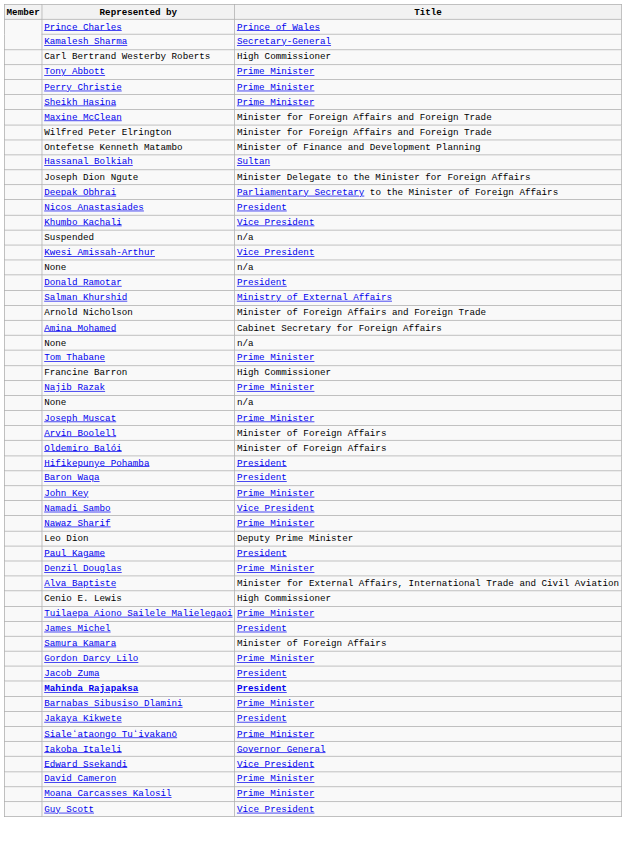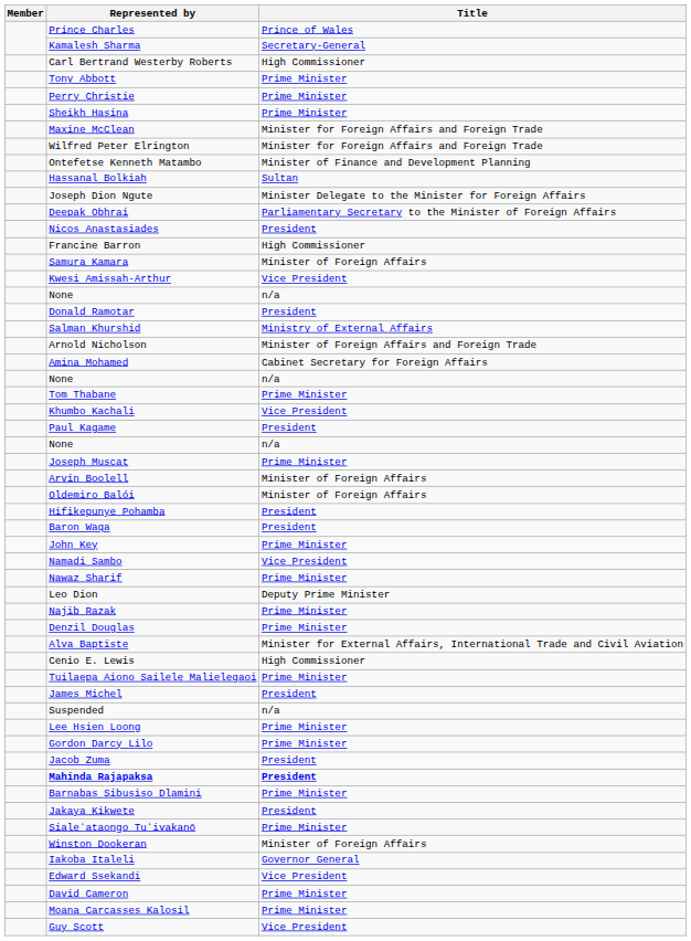 <table class="wikitable sortable">
 <tr>
 <th>Member</th>
 <th>Represented by</th>
 <th>Title</th>
 </tr>
 <tr>
 <td rowspan='2'></td>
 <td><a href='#'>Prince Charles</a></td>
 <td><a href='#'>Prince of Wales</a></td>
 </tr>
 <tr>
 <td><a href='#'>Kamalesh Sharma</a></td>
 <td><a href='#'>Secretary-General</a></td>
 </tr>
 <tr>
 <td></td>
 <td>Carl Bertrand Westerby Roberts</td>
 <td>High Commissioner</td>
 </tr>
 <tr>
 <td></td>
 <td><a href='#'>Tony Abbott</a></td>
 <td><a href='#'>Prime Minister</a></td>
 </tr>
 <tr>
 <td></td>
 <td><a href='#'>Perry Christie</a></td>
 <td><a href='#'>Prime Minister</a></td>
 </tr>
 <tr>
 <td></td>
 <td><a href='#'>Sheikh Hasina</a></td>
 <td><a href='#'>Prime Minister</a></td>
 </tr>
 <tr>
 <td></td>
 <td><a href='#'>Maxine McClean</a></td>
 <td>Minister for Foreign Affairs and Foreign Trade</td>
 </tr>
 <tr>
 <td></td>
 <td>Wilfred Peter Elrington</td>
 <td>Minister for Foreign Affairs and Foreign Trade</td>
 </tr>
 <tr>
 <td></td>
 <td>Ontefetse Kenneth Matambo</td>
 <td>Minister of Finance and Development Planning</td>
 </tr>
 <tr>
 <td></td>
 <td><a href='#'>Hassanal Bolkiah</a></td>
 <td><a href='#'>Sultan</a></td>
 </tr>
 <tr>
 <td></td>
 <td>Joseph Dion Ngute</td>
 <td>Minister Delegate to the Minister for Foreign Affairs</td>
 </tr>
 <tr>
 <td></td>
 <td><a href='#'>Deepak Obhrai</a></td>
 <td><a href='#'>Parliamentary Secretary</a> to the Minister of Foreign Affairs</td>
 </tr>
 <tr>
 <td></td>
 <td><a href='#'>Nicos Anastasiades</a></td>
 <td><a href='#'>President</a></td>
 </tr>
 <tr>
 <td></td>
-<td><a href='#'>Khumbo Kachali</a></td>
-<td><a href='#'>Vice President</a></td>
+<td>Francine Barron</td>
+<td>High Commissioner</td>
 </tr>
 <tr>
 <td></td>
-<td>Suspended</td>
-<td>n/a</td>
+<td><a href='#'>Samura Kamara</a></td>
+<td>Minister of Foreign Affairs</td>
 </tr>
 <tr>
 <td></td>
 <td><a href='#'>Kwesi Amissah-Arthur</a></td>
 <td><a href='#'>Vice President</a></td>
 </tr>
 <tr>
 <td></td>
 <td>None</td>
 <td>n/a</td>
 </tr>
 <tr>
 <td></td>
 <td><a href='#'>Donald Ramotar</a></td>
 <td><a href='#'>President</a></td>
 </tr>
 <tr>
 <td></td>
 <td><a href='#'>Salman Khurshid</a></td>
 <td><a href='#'>Ministry of External Affairs</a></td>
 </tr>
 <tr>
 <td></td>
 <td>Arnold Nicholson</td>
 <td>Minister of Foreign Affairs and Foreign Trade</td>
 </tr>
 <tr>
 <td></td>
 <td><a href='#'>Amina Mohamed</a></td>
 <td>Cabinet Secretary for Foreign Affairs</td>
 </tr>
 <tr>
 <td></td>
 <td>None</td>
 <td>n/a</td>
 </tr>
 <tr>
 <td></td>
 <td><a href='#'>Tom Thabane</a></td>
 <td><a href='#'>Prime Minister</a></td>
 </tr>
 <tr>
 <td></td>
-<td>Francine Barron</td>
-<td>High Commissioner</td>
+<td><a href='#'>Khumbo Kachali</a></td>
+<td><a href='#'>Vice President</a></td>
 </tr>
 <tr>
 <td></td>
-<td><a href='#'>Najib Razak</a></td>
-<td><a href='#'>Prime Minister</a></td>
+<td><a href='#'>Paul Kagame</a></td>
+<td><a href='#'>President</a></td>
 </tr>
 <tr>
 <td></td>
 <td>None</td>
 <td>n/a</td>
 </tr>
 <tr>
 <td></td>
 <td><a href='#'>Joseph Muscat</a></td>
 <td><a href='#'>Prime Minister</a></td>
 </tr>
 <tr>
 <td></td>
 <td><a href='#'>Arvin Boolell</a></td>
 <td>Minister of Foreign Affairs</td>
 </tr>
 <tr>
 <td></td>
 <td><a href='#'>Oldemiro Balói</a></td>
 <td>Minister of Foreign Affairs</td>
 </tr>
 <tr>
 <td></td>
 <td><a href='#'>Hifikepunye Pohamba</a></td>
 <td><a href='#'>President</a></td>
 </tr>
 <tr>
 <td></td>
 <td><a href='#'>Baron Waqa</a></td>
 <td><a href='#'>President</a></td>
 </tr>
 <tr>
 <td></td>
 <td><a href='#'>John Key</a></td>
 <td><a href='#'>Prime Minister</a></td>
 </tr>
 <tr>
 <td></td>
 <td><a href='#'>Namadi Sambo</a></td>
 <td><a href='#'>Vice President</a></td>
 </tr>
 <tr>
 <td></td>
 <td><a href='#'>Nawaz Sharif</a></td>
 <td><a href='#'>Prime Minister</a></td>
 </tr>
 <tr>
 <td></td>
 <td>Leo Dion</td>
 <td>Deputy Prime Minister</td>
 </tr>
 <tr>
 <td></td>
-<td><a href='#'>Paul Kagame</a></td>
-<td><a href='#'>President</a></td>
+<td><a href='#'>Najib Razak</a></td>
+<td><a href='#'>Prime Minister</a></td>
 </tr>
 <tr>
 <td></td>
 <td><a href='#'>Denzil Douglas</a></td>
 <td><a href='#'>Prime Minister</a></td>
 </tr>
 <tr>
 <td></td>
 <td><a href='#'>Alva Baptiste</a></td>
 <td>Minister for External Affairs, International Trade and Civil Aviation</td>
 </tr>
 <tr>
 <td></td>
 <td>Cenio E. Lewis</td>
 <td>High Commissioner</td>
 </tr>
 <tr>
 <td></td>
 <td><a href='#'>Tuilaepa Aiono Sailele Malielegaoi</a></td>
 <td><a href='#'>Prime Minister</a></td>
 </tr>
 <tr>
 <td></td>
 <td><a href='#'>James Michel</a></td>
 <td><a href='#'>President</a></td>
 </tr>
 <tr>
 <td></td>
-<td><a href='#'>Samura Kamara</a></td>
-<td>Minister of Foreign Affairs</td>
+<td>Suspended</td>
+<td>n/a</td>
+</tr>
+<tr>
+<td></td>
+<td><a href='#'>Lee Hsien Loong</a></td>
+<td><a href='#'>Prime Minister</a></td>
 </tr>
 <tr>
 <td></td>
 <td><a href='#'>Gordon Darcy Lilo</a></td>
 <td><a href='#'>Prime Minister</a></td>
 </tr>
 <tr>
 <td></td>
 <td><a href='#'>Jacob Zuma</a></td>
 <td><a href='#'>President</a></td>
 </tr>
 <tr style="font-weight:bold">
 <td></td>
 <td><a href='#'>Mahinda Rajapaksa</a></td>
 <td><a href='#'>President</a></td>
 </tr>
 <tr>
 <td></td>
 <td><a href='#'>Barnabas Sibusiso Dlamini</a></td>
 <td><a href='#'>Prime Minister</a></td>
 </tr>
 <tr>
 <td></td>
 <td><a href='#'>Jakaya Kikwete</a></td>
 <td><a href='#'>President</a></td>
 </tr>
 <tr>
 <td></td>
 <td><a href='#'>Sialeʻataongo Tuʻivakanō</a></td>
 <td><a href='#'>Prime Minister</a></td>
 </tr>
 <tr>
 <td></td>
+<td><a href='#'>Winston Dookeran</a></td>
+<td>Minister of Foreign Affairs</td>
+</tr>
+<tr>
+<td></td>
 <td><a href='#'>Iakoba Italeli</a></td>
 <td><a href='#'>Governor General</a></td>
 </tr>
 <tr>
 <td></td>
 <td><a href='#'>Edward Ssekandi</a></td>
 <td><a href='#'>Vice President</a></td>
 </tr>
 <tr>
 <td></td>
 <td><a href='#'>David Cameron</a></td>
 <td><a href='#'>Prime Minister</a></td>
 </tr>
 <tr>
 <td></td>
 <td><a href='#'>Moana Carcasses Kalosil</a></td>
 <td><a href='#'>Prime Minister</a></td>
 </tr>
 <tr>
 <td></td>
 <td><a href='#'>Guy Scott</a></td>
 <td><a href='#'>Vice President</a></td>
 </tr>
 </table>
